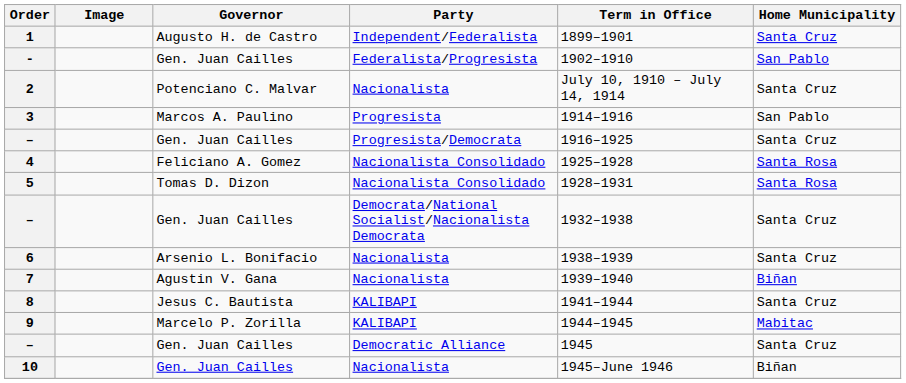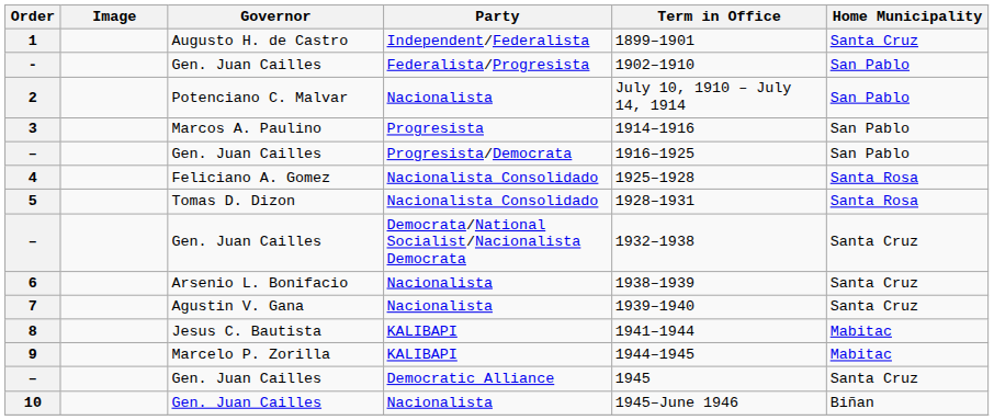 <table class="wikitable">
 <tr>
 <th width=5%>Order</th>
 <th width=10%>Image</th>
 <th width=20%>Governor</th>
 <th width="20%">Party</th>
 <th width="20%">Term in Office</th>
 <th width="15%">Home Municipality</th>
 </tr>
 <tr>
 <th>1</th>
 <td></td>
 <td>Augusto H. de Castro<br></td>
 <td><a href='#'>Independent</a>/<a href='#'>Federalista</a></td>
 <td>1899–1901</td>
 <td><a href='#'>Santa Cruz</a></td>
 </tr>
 <tr>
 <th>-</th>
 <td></td>
 <td>Gen. Juan Cailles<br></td>
 <td><a href='#'>Federalista</a>/<a href='#'>Progresista</a></td>
 <td>1902–1910</td>
 <td><a href='#'>San Pablo</a></td>
 </tr>
 <tr>
 <th>2</th>
 <td></td>
 <td>Potenciano C. Malvar<br></td>
 <td><a href='#'>Nacionalista</a></td>
 <td>July 10, 1910 – July 14, 1914</td>
-<td>Santa Cruz</td>
+<td><a href='#'>San Pablo</a></td>
 </tr>
 <tr>
 <th>3</th>
 <td></td>
 <td>Marcos A. Paulino<br></td>
 <td><a href='#'>Progresista</a></td>
 <td>1914–1916</td>
 <td>San Pablo</td>
 </tr>
 <tr>
 <th>–</th>
 <td></td>
 <td>Gen. Juan Cailles<br></td>
 <td><a href='#'>Progresista</a>/<a href='#'>Democrata</a></td>
 <td>1916–1925</td>
-<td>Santa Cruz</td>
+<td>San Pablo</td>
 </tr>
 <tr>
 <th>4</th>
 <td></td>
 <td>Feliciano A. Gomez<br></td>
 <td><a href='#'>Nacionalista Consolidado</a></td>
 <td>1925–1928</td>
 <td><a href='#'>Santa Rosa</a></td>
 </tr>
 <tr>
 <th>5</th>
 <td></td>
 <td>Tomas D. Dizon<br></td>
 <td><a href='#'>Nacionalista Consolidado</a></td>
 <td>1928–1931</td>
 <td><a href='#'>Santa Rosa</a></td>
 </tr>
 <tr>
 <th>–</th>
 <td></td>
 <td>Gen. Juan Cailles<br></td>
 <td><a href='#'>Democrata</a>/<a href='#'>National Socialist</a>/<a href='#'>Nacionalista Democrata</a></td>
 <td>1932–1938</td>
 <td>Santa Cruz</td>
 </tr>
 <tr>
 <th>6</th>
 <td></td>
 <td>Arsenio L. Bonifacio<br></td>
 <td><a href='#'>Nacionalista</a></td>
 <td>1938–1939</td>
 <td>Santa Cruz</td>
 </tr>
 <tr>
 <th>7</th>
 <td></td>
 <td>Agustin V. Gana<br></td>
 <td><a href='#'>Nacionalista</a></td>
 <td>1939–1940</td>
-<td><a href='#'>Biñan</a></td>
+<td>Santa Cruz</td>
 </tr>
 <tr>
 <th>8</th>
 <td></td>
 <td>Jesus C. Bautista<br></td>
 <td><a href='#'>KALIBAPI</a></td>
 <td>1941–1944</td>
-<td>Santa Cruz</td>
+<td><a href='#'>Mabitac</a></td>
 </tr>
 <tr>
 <th>9</th>
 <td></td>
 <td>Marcelo P. Zorilla<br></td>
 <td><a href='#'>KALIBAPI</a></td>
 <td>1944–1945</td>
 <td><a href='#'>Mabitac</a></td>
 </tr>
 <tr>
 <th>–</th>
 <td></td>
 <td>Gen. Juan Cailles<br></td>
 <td><a href='#'>Democratic Alliance</a></td>
 <td>1945</td>
 <td>Santa Cruz</td>
 </tr>
 <tr>
 <th>10</th>
 <td></td>
 <td><a href='#'>Gen. Juan Cailles</a><br></td>
 <td><a href='#'>Nacionalista</a></td>
 <td>1945–June 1946</td>
 <td>Biñan</td>
 </tr>
 <tr>
 </tr>
 </table>
